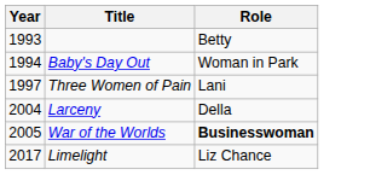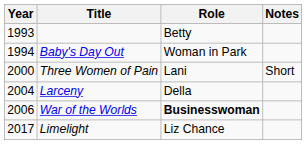 <table class="wikitable sortable">
 <tr>
 <th>Year</th>
 <th>Title</th>
 <th>Role</th>
+<th class ="unsortable">Notes</th>
 </tr>
 <tr>
 <td>1993</td>
 <td><em></em></td>
 <td>Betty</td>
+<td></td>
 </tr>
 <tr>
 <td>1994</td>
 <td><em><a href='#'>Baby's Day Out</a></em></td>
 <td>Woman in Park</td>
+<td></td>
 </tr>
 <tr>
-<td>1997</td>
+<td>2000</td>
 <td><em>Three Women of Pain</em></td>
 <td>Lani</td>
+<td>Short</td>
 </tr>
 <tr>
 <td>2004</td>
 <td><em><a href='#'>Larceny</a></em></td>
 <td>Della</td>
+<td></td>
 </tr>
 <tr>
-<td>2005</td>
+<td>2006</td>
 <td><em><a href='#'>War of the Worlds</a></em></td>
 <td><strong>Businesswoman</strong></td>
+<td></td>
 </tr>
 <tr>
 <td>2017</td>
 <td><em>Limelight</em></td>
 <td>Liz Chance</td>
+<td></td>
 </tr>
 </table>
